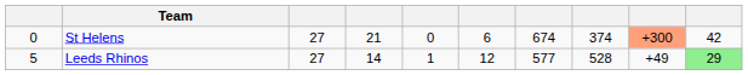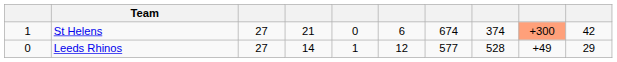 <table class="wikitable" style="text-align:center;">
 <tr>
 <th style="width:5%;"></th>
 <th style="width:20%;">Team</th>
 <th style="width:5%;"></th>
 <th style="width:5%;"></th>
 <th style="width:5%;"></th>
 <th style="width:5%;"></th>
 <th style="width:5%;"></th>
 <th style="width:5%;"></th>
 <th style="width:5%;"></th>
 <th style="width:5%;"></th>
 </tr>
 <tr>
-<td>0</td>
+<td>1</td>
 <td style="text-align: left;"> <a href='#'>St Helens</a></td>
 <td>27</td>
 <td>21</td>
 <td>0</td>
 <td>6</td>
 <td>674</td>
 <td>374</td>
 <td style="background: lightsalmon;">+300</td>
 <td>42</td>
 </tr>
 <tr>
-<td>5</td>
+<td>0</td>
 <td style="text-align: left;"> <a href='#'>Leeds Rhinos</a></td>
 <td>27</td>
 <td>14</td>
 <td>1</td>
 <td>12</td>
 <td>577</td>
 <td>528</td>
 <td>+49</td>
-<td style="background: lightgreen;">29</td>
+<td>29</td>
 </tr>
 </table>
